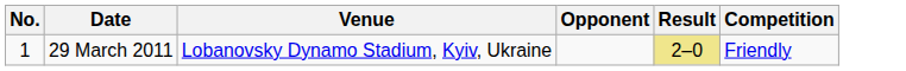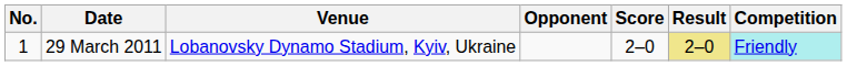 <table class="wikitable sortable">
 <tr>
 <th scope="col">No.</th>
 <th scope="col">Date</th>
 <th scope="col">Venue</th>
 <th scope="col">Opponent</th>
+<th scope="col">Score</th>
 <th scope="col">Result</th>
 <th scope="col">Competition</th>
 </tr>
 <tr>
 <td align="center">1</td>
 <td>29 March 2011</td>
 <td><a href='#'>Lobanovsky Dynamo Stadium</a>, <a href='#'>Kyiv</a>, Ukraine</td>
 <td></td>
+<td align="center">2–0</td>
 <td align="center" style="background: khaki;">2–0</td>
-<td><a href='#'>Friendly</a></td>
+<td style="background: paleturquoise;"><a href='#'>Friendly</a></td>
 </tr>
 </table>
